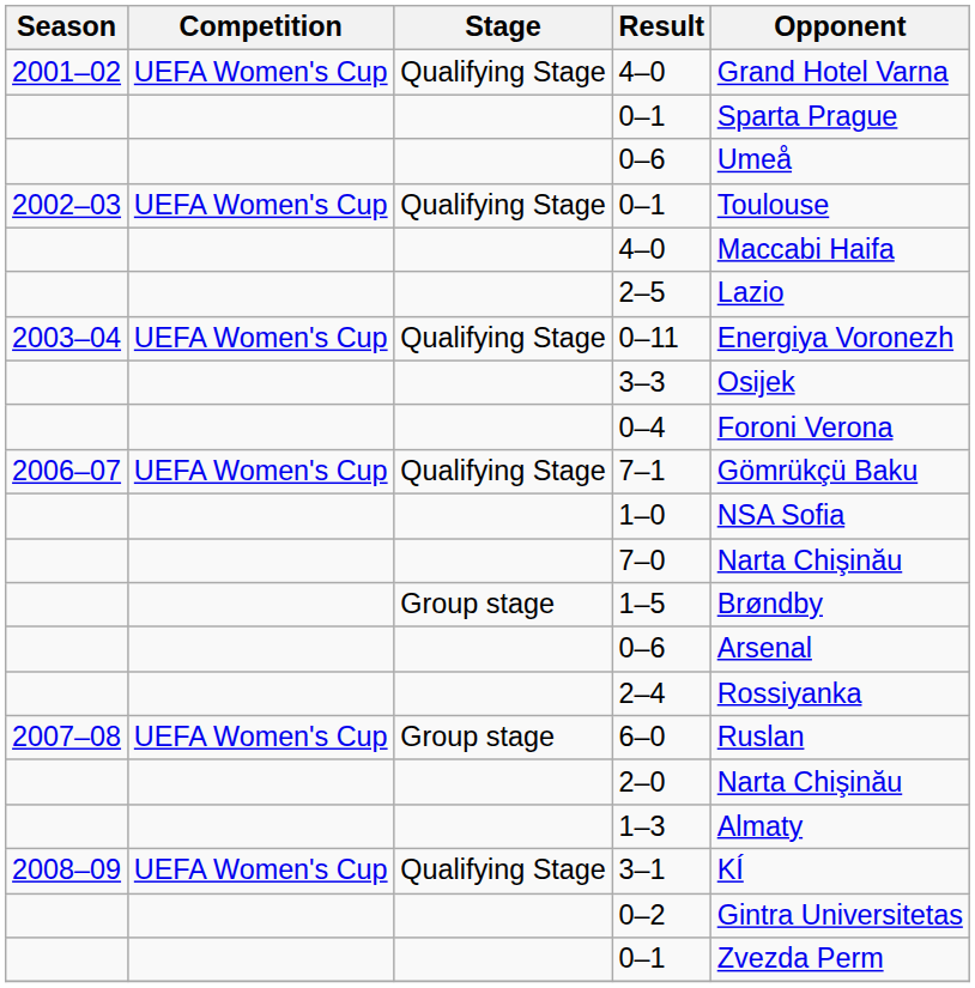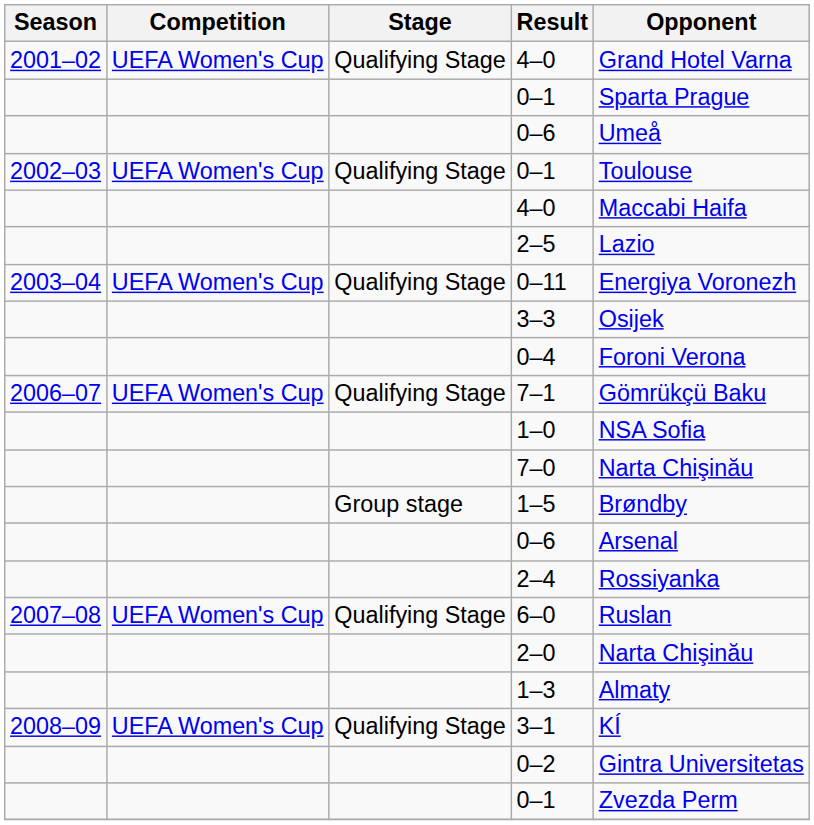 <table class="wikitable">
 <tr>
 <th>Season</th>
 <th>Competition</th>
 <th>Stage</th>
 <th>Result</th>
 <th>Opponent</th>
 </tr>
 <tr>
 <td><a href='#'>2001–02</a></td>
 <td><a href='#'>UEFA Women's Cup</a></td>
 <td>Qualifying Stage</td>
 <td>4–0</td>
 <td> <a href='#'>Grand Hotel Varna</a></td>
 </tr>
 <tr>
 <td></td>
 <td></td>
 <td></td>
 <td>0–1</td>
 <td> <a href='#'>Sparta Prague</a></td>
 </tr>
 <tr>
 <td></td>
 <td></td>
 <td></td>
 <td>0–6</td>
 <td> <a href='#'>Umeå</a></td>
 </tr>
 <tr>
 <td><a href='#'>2002–03</a></td>
 <td><a href='#'>UEFA Women's Cup</a></td>
 <td>Qualifying Stage</td>
 <td>0–1</td>
 <td> <a href='#'>Toulouse</a></td>
 </tr>
 <tr>
 <td></td>
 <td></td>
 <td></td>
 <td>4–0</td>
 <td> <a href='#'>Maccabi Haifa</a></td>
 </tr>
 <tr>
 <td></td>
 <td></td>
 <td></td>
 <td>2–5</td>
 <td> <a href='#'>Lazio</a></td>
 </tr>
 <tr>
 <td><a href='#'>2003–04</a></td>
 <td><a href='#'>UEFA Women's Cup</a></td>
 <td>Qualifying Stage</td>
 <td>0–11</td>
 <td> <a href='#'>Energiya Voronezh</a></td>
 </tr>
 <tr>
 <td></td>
 <td></td>
 <td></td>
 <td>3–3</td>
 <td> <a href='#'>Osijek</a></td>
 </tr>
 <tr>
 <td></td>
 <td></td>
 <td></td>
 <td>0–4</td>
 <td> <a href='#'>Foroni Verona</a></td>
 </tr>
 <tr>
 <td><a href='#'>2006–07</a></td>
 <td><a href='#'>UEFA Women's Cup</a></td>
 <td>Qualifying Stage</td>
 <td>7–1</td>
 <td> <a href='#'>Gömrükçü Baku</a></td>
 </tr>
 <tr>
 <td></td>
 <td></td>
 <td></td>
 <td>1–0</td>
 <td> <a href='#'>NSA Sofia</a></td>
 </tr>
 <tr>
 <td></td>
 <td></td>
 <td></td>
 <td>7–0</td>
 <td> <a href='#'>Narta Chişinău</a></td>
 </tr>
 <tr>
 <td></td>
 <td></td>
 <td>Group stage</td>
 <td>1–5</td>
 <td> <a href='#'>Brøndby</a></td>
 </tr>
 <tr>
 <td></td>
 <td></td>
 <td></td>
 <td>0–6</td>
 <td> <a href='#'>Arsenal</a></td>
 </tr>
 <tr>
 <td></td>
 <td></td>
 <td></td>
 <td>2–4</td>
 <td> <a href='#'>Rossiyanka</a></td>
 </tr>
 <tr>
 <td><a href='#'>2007–08</a></td>
 <td><a href='#'>UEFA Women's Cup</a></td>
-<td>Group stage</td>
+<td>Qualifying Stage</td>
 <td>6–0</td>
 <td> <a href='#'>Ruslan</a></td>
 </tr>
 <tr>
 <td></td>
 <td></td>
 <td></td>
 <td>2–0</td>
 <td> <a href='#'>Narta Chişinău</a></td>
 </tr>
 <tr>
 <td></td>
 <td></td>
 <td></td>
 <td>1–3</td>
 <td> <a href='#'>Almaty</a></td>
 </tr>
 <tr>
 <td><a href='#'>2008–09</a></td>
 <td><a href='#'>UEFA Women's Cup</a></td>
 <td>Qualifying Stage</td>
 <td>3–1</td>
 <td> <a href='#'>KÍ</a></td>
 </tr>
 <tr>
 <td></td>
 <td></td>
 <td></td>
 <td>0–2</td>
 <td> <a href='#'>Gintra Universitetas</a></td>
 </tr>
 <tr>
 <td></td>
 <td></td>
 <td></td>
 <td>0–1</td>
 <td> <a href='#'>Zvezda Perm</a></td>
 </tr>
 <tr>
 </tr>
 </table>
